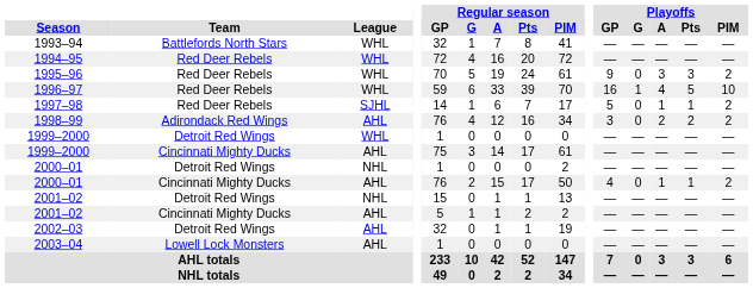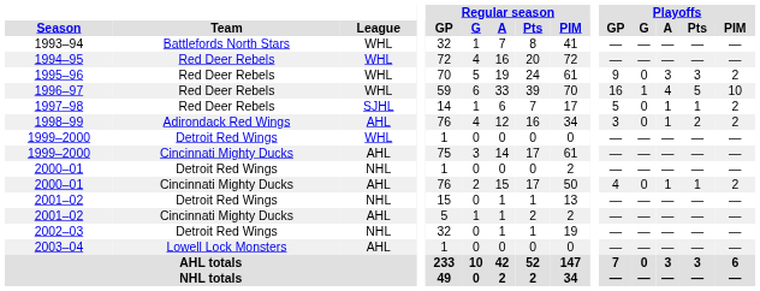 <table border="0" cellpadding="1" cellspacing="0" style="text-align:center; width:60em">
 <tr bgcolor="#e0e0e0">
 <th colspan="3" bgcolor="#ffffff"> </th>
 <th rowspan="100" bgcolor="#ffffff"> </th>
 <th colspan="5"><a href='#'>Regular season</a></th>
 <th rowspan="100" bgcolor="#ffffff"> </th>
 <th colspan="5"><a href='#'>Playoffs</a></th>
 </tr>
 <tr bgcolor="#e0e0e0">
 <th><a href='#'>Season</a></th>
 <th>Team</th>
 <th>League</th>
 <th>GP</th>
 <th><a href='#'>G</a></th>
 <th><a href='#'>A</a></th>
 <th><a href='#'>Pts</a></th>
 <th><a href='#'>PIM</a></th>
 <th>GP</th>
 <th>G</th>
 <th>A</th>
 <th>Pts</th>
 <th>PIM</th>
 </tr>
 <tr>
 <td>1993–94</td>
 <td><a href='#'>Battlefords North Stars</a></td>
 <td>WHL</td>
 <td>32</td>
 <td>1</td>
 <td>7</td>
 <td>8</td>
 <td>41</td>
 <td>—</td>
 <td>—</td>
 <td>—</td>
 <td>—</td>
 <td>—</td>
 </tr>
 <tr bgcolor="#f0f0f0">
 <td><a href='#'>1994–95</a></td>
 <td><a href='#'>Red Deer Rebels</a></td>
 <td><a href='#'>WHL</a></td>
 <td>72</td>
 <td>4</td>
 <td>16</td>
 <td>20</td>
 <td>72</td>
 <td>—</td>
 <td>—</td>
 <td>—</td>
 <td>—</td>
 <td>—</td>
 </tr>
 <tr>
 <td><a href='#'>1995–96</a></td>
 <td>Red Deer Rebels</td>
 <td>WHL</td>
 <td>70</td>
 <td>5</td>
 <td>19</td>
 <td>24</td>
 <td>61</td>
 <td>9</td>
 <td>0</td>
 <td>3</td>
 <td>3</td>
 <td>2</td>
 </tr>
 <tr bgcolor="#f0f0f0">
 <td><a href='#'>1996–97</a></td>
 <td>Red Deer Rebels</td>
 <td>WHL</td>
 <td>59</td>
 <td>6</td>
 <td>33</td>
 <td>39</td>
 <td>70</td>
 <td>16</td>
 <td>1</td>
 <td>4</td>
 <td>5</td>
 <td>10</td>
 </tr>
 <tr>
 <td><a href='#'>1997–98</a></td>
 <td>Red Deer Rebels</td>
 <td><a href='#'>SJHL</a></td>
 <td>14</td>
 <td>1</td>
 <td>6</td>
 <td>7</td>
 <td>17</td>
 <td>5</td>
 <td>0</td>
 <td>1</td>
 <td>1</td>
 <td>2</td>
 </tr>
 <tr bgcolor="#f0f0f0">
 <td><a href='#'>1998–99</a></td>
 <td><a href='#'>Adirondack Red Wings</a></td>
 <td><a href='#'>AHL</a></td>
 <td>76</td>
 <td>4</td>
 <td>12</td>
 <td>16</td>
 <td>34</td>
 <td>3</td>
 <td>0</td>
-<td>2</td>
+<td>1</td>
 <td>2</td>
 <td>2</td>
 </tr>
 <tr>
 <td><a href='#'>1999–2000</a></td>
 <td><a href='#'>Detroit Red Wings</a></td>
 <td><a href='#'>WHL</a></td>
 <td>1</td>
 <td>0</td>
 <td>0</td>
 <td>0</td>
 <td>0</td>
 <td>—</td>
 <td>—</td>
 <td>—</td>
 <td>—</td>
 <td>—</td>
 </tr>
 <tr bgcolor="#f0f0f0">
 <td><a href='#'>1999–2000</a></td>
 <td><a href='#'>Cincinnati Mighty Ducks</a></td>
 <td>AHL</td>
 <td>75</td>
 <td>3</td>
 <td>14</td>
 <td>17</td>
 <td>61</td>
 <td>—</td>
 <td>—</td>
 <td>—</td>
 <td>—</td>
 <td>—</td>
 </tr>
 <tr>
 <td><a href='#'>2000–01</a></td>
 <td>Detroit Red Wings</td>
 <td>NHL</td>
 <td>1</td>
 <td>0</td>
 <td>0</td>
 <td>0</td>
 <td>2</td>
 <td>—</td>
 <td>—</td>
 <td>—</td>
 <td>—</td>
 <td>—</td>
 </tr>
 <tr bgcolor="#f0f0f0">
 <td><a href='#'>2000–01</a></td>
 <td>Cincinnati Mighty Ducks</td>
 <td>AHL</td>
 <td>76</td>
 <td>2</td>
 <td>15</td>
 <td>17</td>
 <td>50</td>
 <td>4</td>
 <td>0</td>
 <td>1</td>
 <td>1</td>
 <td>2</td>
 </tr>
 <tr>
 <td><a href='#'>2001–02</a></td>
 <td>Detroit Red Wings</td>
 <td>NHL</td>
 <td>15</td>
 <td>0</td>
 <td>1</td>
 <td>1</td>
 <td>13</td>
 <td>—</td>
 <td>—</td>
 <td>—</td>
 <td>—</td>
 <td>—</td>
 </tr>
 <tr bgcolor="#f0f0f0">
 <td><a href='#'>2001–02</a></td>
 <td>Cincinnati Mighty Ducks</td>
 <td>AHL</td>
 <td>5</td>
 <td>1</td>
 <td>1</td>
 <td>2</td>
 <td>2</td>
 <td>—</td>
 <td>—</td>
 <td>—</td>
 <td>—</td>
 <td>—</td>
 </tr>
 <tr>
 <td><a href='#'>2002–03</a></td>
 <td>Detroit Red Wings</td>
-<td><a href='#'>AHL</a></td>
+<td>NHL</td>
 <td>32</td>
 <td>0</td>
 <td>1</td>
 <td>1</td>
 <td>19</td>
 <td>—</td>
 <td>—</td>
 <td>—</td>
 <td>—</td>
 <td>—</td>
 </tr>
 <tr bgcolor="#f0f0f0">
 <td><a href='#'>2003–04</a></td>
 <td><a href='#'>Lowell Lock Monsters</a></td>
 <td>AHL</td>
 <td>1</td>
 <td>0</td>
 <td>0</td>
 <td>0</td>
 <td>0</td>
 <td>—</td>
 <td>—</td>
 <td>—</td>
 <td>—</td>
 <td>—</td>
 </tr>
 <tr bgcolor="#e0e0e0">
 <th colspan="3">AHL totals</th>
 <th>233</th>
 <th>10</th>
 <th>42</th>
 <th>52</th>
 <th>147</th>
 <th>7</th>
 <th>0</th>
 <th>3</th>
 <th>3</th>
 <th>6</th>
 </tr>
 <tr bgcolor="#e0e0e0">
 <th colspan="3">NHL totals</th>
 <th>49</th>
 <th>0</th>
 <th>2</th>
 <th>2</th>
 <th>34</th>
 <th>—</th>
 <th>—</th>
 <th>—</th>
 <th>—</th>
 <th>—</th>
 </tr>
 </table>
